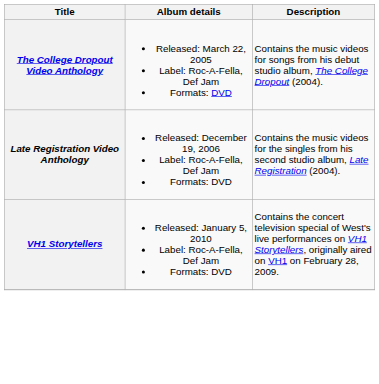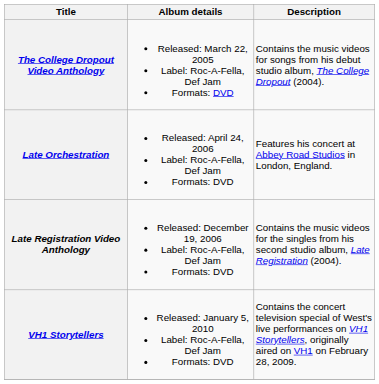 <table class="wikitable plainrowheaders" style="text-align:center;">
 <tr>
 <th scope="col" style="width:18em;">Title</th>
 <th scope="col" style="width:18em;">Album details</th>
 <th scope="col" style="width:18em;">Description</th>
 </tr>
 <tr>
 <th scope="row"><em><a href='#'>The College Dropout Video Anthology</a></em></th>
 <td><br><ul><li>Released: March 22, 2005</li><li>Label: Roc-A-Fella, Def Jam</li><li>Formats: <a href='#'>DVD</a></li></ul></td>
 <td style="text-align:left;">Contains the music videos for songs from his debut studio album, <em><a href='#'>The College Dropout</a></em> (2004).</td>
+</tr>
+<tr>
+<th scope="row"><em><a href='#'>Late Orchestration</a></em></th>
+<td><br><ul><li>Released: April 24, 2006</li><li>Label: Roc-A-Fella, Def Jam</li><li>Formats: DVD</li></ul></td>
+<td style="text-align:left;">Features his concert at <a href='#'>Abbey Road Studios</a> in London, England.</td>
 </tr>
 <tr>
 <th scope="row"><em>Late Registration Video Anthology</em></th>
 <td><br><ul><li>Released: December 19, 2006</li><li>Label: Roc-A-Fella, Def Jam</li><li>Formats: DVD</li></ul></td>
 <td style="text-align:left;">Contains the music videos for the singles from his second studio album, <em><a href='#'>Late Registration</a></em> (2004).</td>
 </tr>
 <tr>
 <th scope="row"><em><a href='#'>VH1 Storytellers</a></em></th>
 <td><br><ul><li>Released: January 5, 2010</li><li>Label: Roc-A-Fella, Def Jam</li><li>Formats: DVD</li></ul></td>
 <td style="text-align:left;">Contains the concert television special of West's live performances on <em><a href='#'>VH1 Storytellers</a></em>, originally aired on <a href='#'>VH1</a> on February 28, 2009.</td>
 </tr>
 <tr>
 </tr>
 </table>
